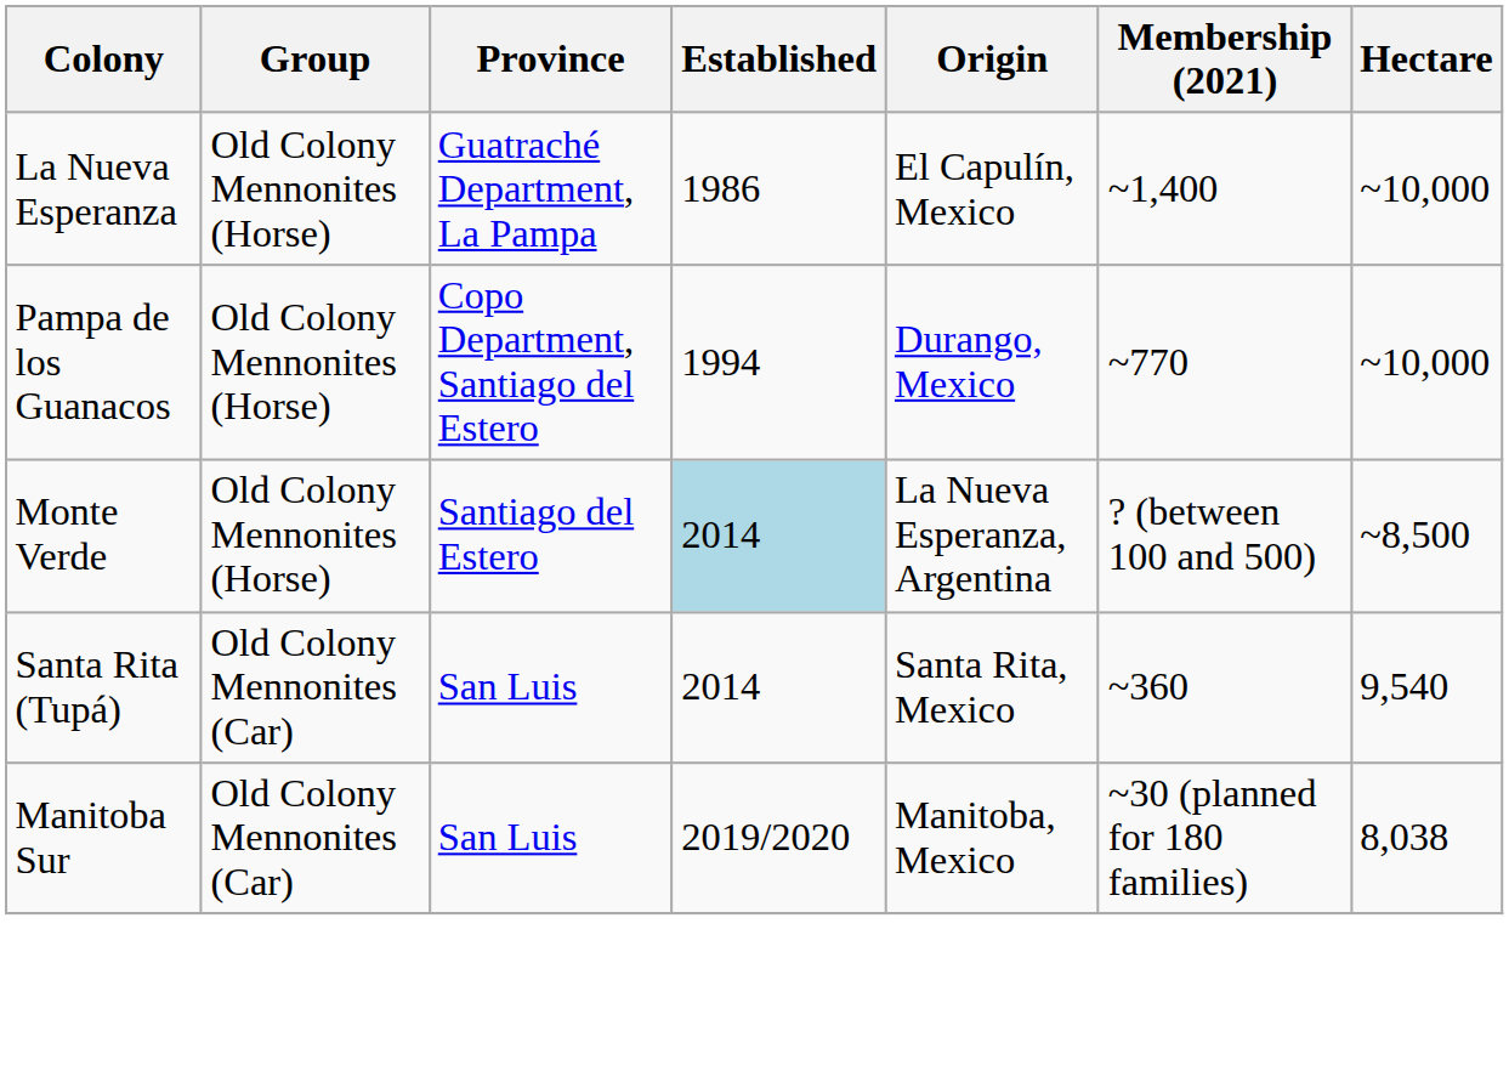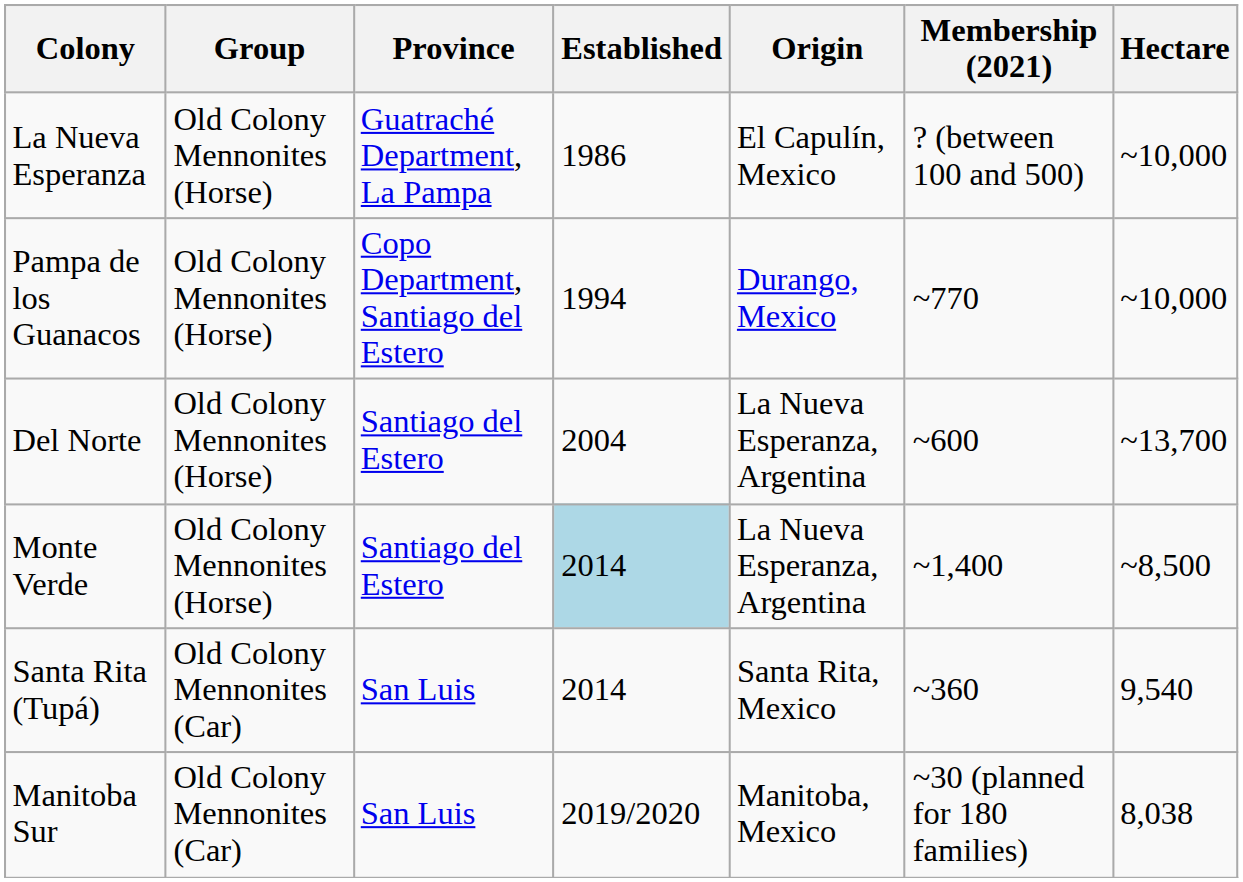 <table class="wikitable">
 <tr>
 <th>Colony</th>
 <th>Group</th>
 <th>Province</th>
 <th>Established</th>
 <th>Origin</th>
 <th>Membership<br>(2021)</th>
 <th>Hectare</th>
 </tr>
 <tr>
 <td>La Nueva Esperanza</td>
 <td>Old Colony Mennonites (Horse)</td>
 <td><a href='#'>Guatraché Department</a>, <a href='#'>La Pampa</a></td>
 <td>1986</td>
 <td>El Capulín, Mexico</td>
-<td>~1,400</td>
+<td>? (between 100 and 500)</td>
 <td>~10,000</td>
 </tr>
 <tr>
 <td>Pampa de los Guanacos</td>
 <td>Old Colony Mennonites (Horse)</td>
 <td><a href='#'>Copo Department</a>, <a href='#'>Santiago del Estero</a></td>
 <td>1994</td>
 <td><a href='#'>Durango, Mexico</a></td>
 <td>~770</td>
 <td>~10,000</td>
 </tr>
 <tr>
+<td>Del Norte</td>
+<td>Old Colony Mennonites (Horse)</td>
+<td><a href='#'>Santiago del Estero</a></td>
+<td>2004</td>
+<td>La Nueva Esperanza, Argentina</td>
+<td>~600</td>
+<td>~13,700</td>
+</tr>
+<tr>
 <td>Monte Verde</td>
 <td>Old Colony Mennonites (Horse)</td>
 <td><a href='#'>Santiago del Estero</a></td>
 <td style="background: lightblue;">2014</td>
 <td>La Nueva Esperanza, Argentina</td>
-<td>? (between 100 and 500)</td>
+<td>~1,400</td>
 <td>~8,500</td>
 </tr>
 <tr>
 <td>Santa Rita (Tupá)</td>
 <td>Old Colony Mennonites (Car)</td>
 <td><a href='#'>San Luis</a></td>
 <td>2014</td>
 <td>Santa Rita, Mexico</td>
 <td>~360</td>
 <td>9,540</td>
 </tr>
 <tr>
 <td>Manitoba Sur</td>
 <td>Old Colony Mennonites (Car)</td>
 <td><a href='#'>San Luis</a></td>
 <td>2019/2020</td>
 <td>Manitoba, Mexico</td>
 <td>~30 (planned for 180 families)</td>
 <td>8,038</td>
 </tr>
 <tr>
 </tr>
 </table>
